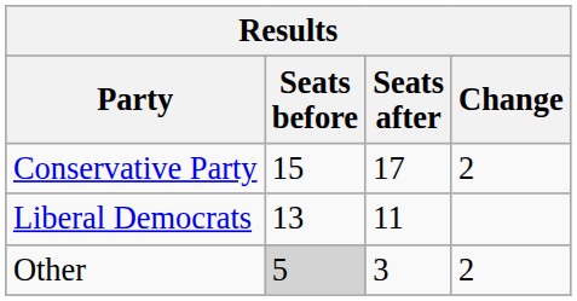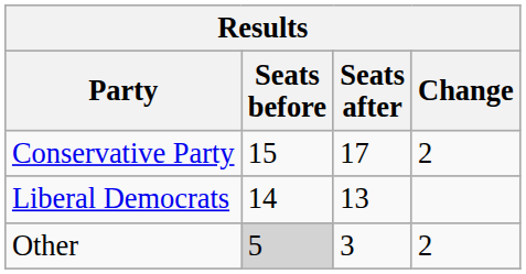 <table class="wikitable">
 <tr>
 <th colspan="4">Results</th>
 </tr>
 <tr>
 <th>Party</th>
 <th>Seats<br>before</th>
 <th>Seats<br>after</th>
 <th>Change</th>
 </tr>
 <tr>
 <td><a href='#'>Conservative Party</a></td>
 <td>15</td>
 <td>17</td>
 <td> 2</td>
 </tr>
 <tr>
 <td><a href='#'>Liberal Democrats</a></td>
+<td>14</td>
 <td>13</td>
-<td>11</td>
 <td></td>
 </tr>
 <tr>
 <td>Other</td>
 <td style="background: lightgrey;">5</td>
 <td>3</td>
 <td>2</td>
 </tr>
 </table>
